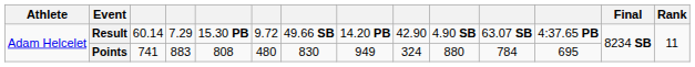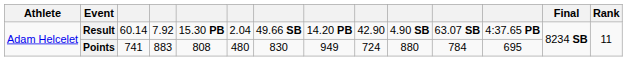 <table class="wikitable" style="font-size:90%">
 <tr>
 <th>Athlete</th>
 <th>Event</th>
 <th></th>
 <th></th>
 <th></th>
 <th></th>
 <th></th>
 <th></th>
 <th></th>
 <th></th>
 <th></th>
 <th></th>
 <th>Final</th>
 <th>Rank</th>
 </tr>
 <tr style=text-align:center>
 <td rowspan=2 style=text-align:left><a href='#'>Adam Helcelet</a></td>
 <th style="font-size:95%">Result</th>
 <td>60.14</td>
-<td>7.29</td>
+<td>7.92</td>
 <td>15.30 <strong>PB</strong></td>
-<td>9.72</td>
+<td>2.04</td>
 <td>49.66 <strong>SB</strong></td>
 <td>14.20 <strong>PB</strong></td>
 <td>42.90</td>
 <td>4.90 <strong>SB</strong></td>
 <td>63.07 <strong>SB</strong></td>
 <td>4:37.65 <strong>PB</strong></td>
 <td rowspan=2>8234 <strong>SB</strong></td>
 <td rowspan=2>11</td>
 </tr>
 <tr style=text-align:center>
 <th style="font-size:95%">Points</th>
 <td>741</td>
 <td>883</td>
 <td>808</td>
 <td>480</td>
 <td>830</td>
 <td>949</td>
-<td>324</td>
+<td>724</td>
 <td>880</td>
 <td>784</td>
 <td>695</td>
 </tr>
 </table>
